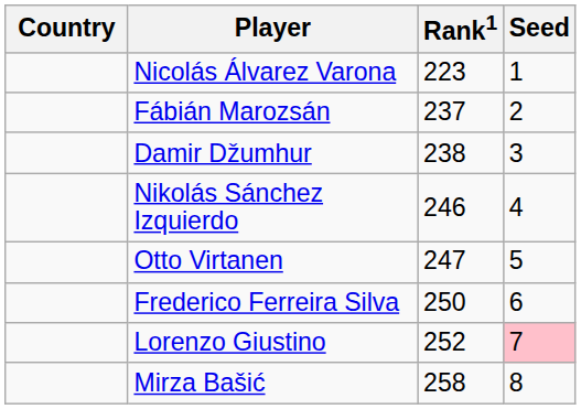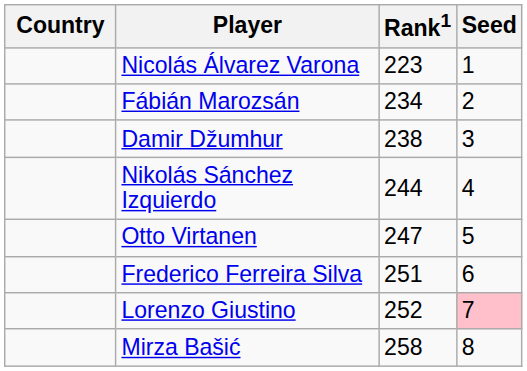 <table class="sortable wikitable">
 <tr>
 <th width="70">Country</th>
 <th width="175">Player</th>
 <th>Rank<sup>1</sup></th>
 <th>Seed</th>
 </tr>
 <tr>
 <td></td>
 <td><a href='#'>Nicolás Álvarez Varona</a></td>
 <td>223</td>
 <td>1</td>
 </tr>
 <tr>
 <td></td>
 <td><a href='#'>Fábián Marozsán</a></td>
-<td>237</td>
+<td>234</td>
 <td>2</td>
 </tr>
 <tr>
 <td></td>
 <td><a href='#'>Damir Džumhur</a></td>
 <td>238</td>
 <td>3</td>
 </tr>
 <tr>
 <td></td>
 <td><a href='#'>Nikolás Sánchez Izquierdo</a></td>
-<td>246</td>
+<td>244</td>
 <td>4</td>
 </tr>
 <tr>
 <td></td>
 <td><a href='#'>Otto Virtanen</a></td>
 <td>247</td>
 <td>5</td>
 </tr>
 <tr>
 <td></td>
 <td><a href='#'>Frederico Ferreira Silva</a></td>
-<td>250</td>
+<td>251</td>
 <td>6</td>
 </tr>
 <tr>
 <td></td>
 <td><a href='#'>Lorenzo Giustino</a></td>
 <td>252</td>
 <td style="background: pink;">7</td>
 </tr>
 <tr>
 <td></td>
 <td><a href='#'>Mirza Bašić</a></td>
 <td>258</td>
 <td>8</td>
 </tr>
 </table>
